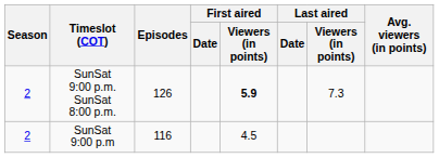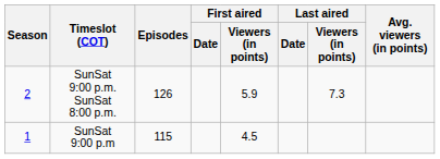 <table class="wikitable" style="text-align: center">
 <tr>
 <th scope="col" rowspan="2">Season</th>
 <th scope="col" rowspan="2">Timeslot (<a href='#'>COT</a>)</th>
 <th scope="col" rowspan="2">Episodes</th>
 <th scope="col" colspan="2">First aired</th>
 <th scope="col" colspan="2">Last aired</th>
 <th scope="col" rowspan="2">Avg. viewers<br>(in points)</th>
 </tr>
 <tr>
 <th scope="col">Date</th>
 <th scope="col">Viewers<br>(in points)</th>
 <th scope="col">Date</th>
 <th scope="col">Viewers<br>(in points)</th>
 </tr>
 <tr>
 <td><a href='#'>2</a></td>
 <td>SunSat 9:00 p.m. <br>SunSat 8:00 p.m. </td>
 <td>126</td>
 <td></td>
-<td><strong>5.9</strong></td>
+<td>5.9</td>
 <td></td>
 <td>7.3</td>
 <td>  </td>
 </tr>
 <tr>
-<td><a href='#'>2</a></td>
+<td><a href='#'>1</a></td>
 <td>SunSat 9:00 p.m</td>
-<td>116</td>
+<td>115</td>
 <td></td>
 <td>4.5</td>
 <td></td>
 <td></td>
 <td>  </td>
 </tr>
 </table>
